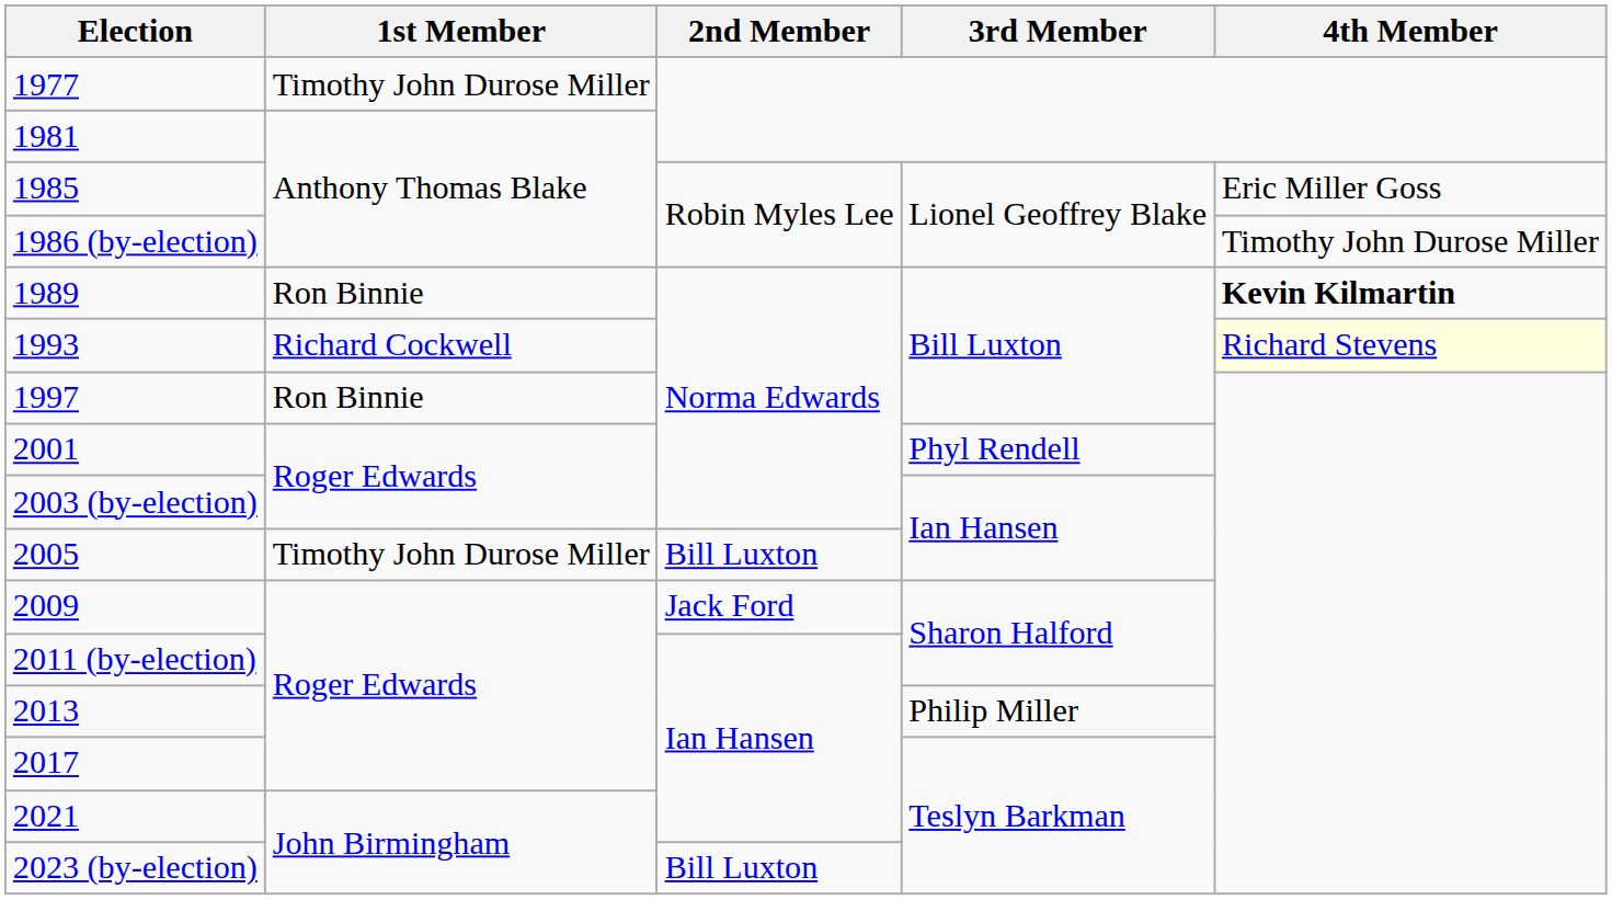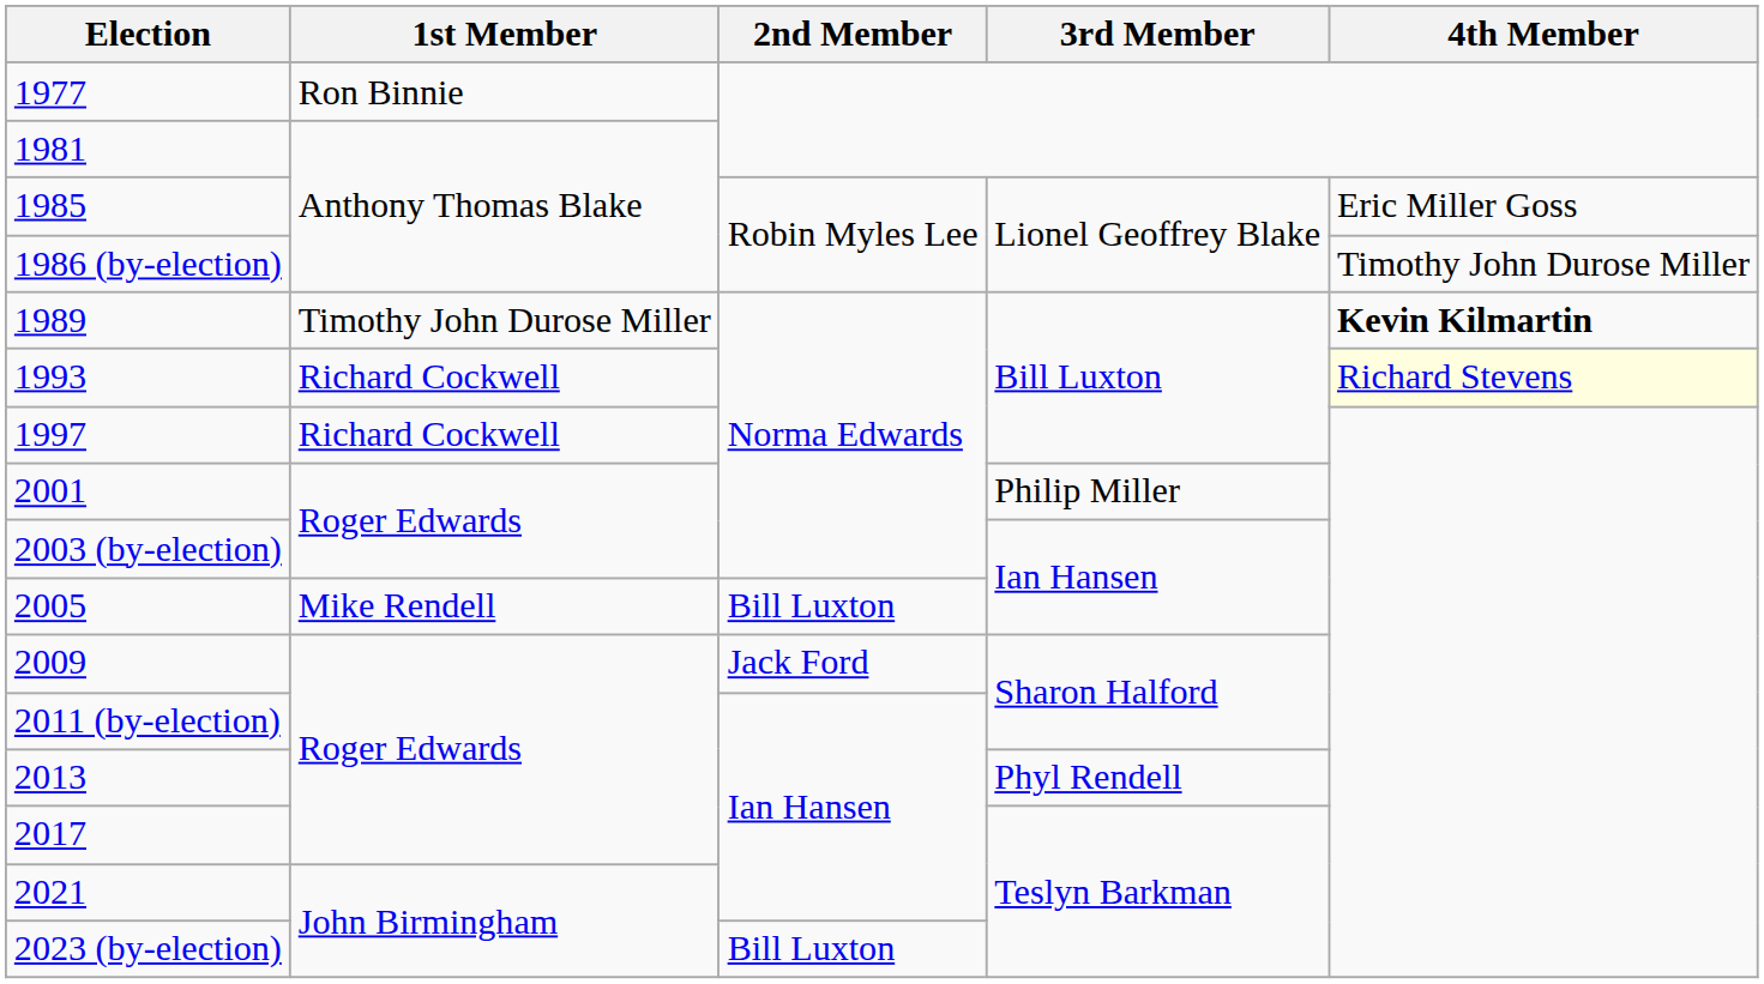 <table class="wikitable">
 <tr>
 <th>Election</th>
 <th>1st Member</th>
 <th>2nd Member</th>
 <th>3rd Member</th>
 <th>4th Member</th>
 </tr>
 <tr>
 <td><a href='#'>1977</a></td>
-<td>Timothy John Durose Miller</td>
+<td>Ron Binnie</td>
 <td rowspan="2" colspan="3"></td>
 </tr>
 <tr>
 <td><a href='#'>1981</a></td>
 <td rowspan="3">Anthony Thomas Blake</td>
 </tr>
 <tr>
 <td><a href='#'>1985</a></td>
 <td rowspan="2">Robin Myles Lee</td>
 <td rowspan="2">Lionel Geoffrey Blake</td>
 <td>Eric Miller Goss</td>
 </tr>
 <tr>
 <td><a href='#'>1986 (by-election)</a></td>
 <td>Timothy John Durose Miller</td>
 </tr>
 <tr>
 <td><a href='#'>1989</a></td>
-<td>Ron Binnie</td>
+<td>Timothy John Durose Miller</td>
 <td rowspan="5"><a href='#'>Norma Edwards</a></td>
 <td rowspan="3"><a href='#'>Bill Luxton</a></td>
 <td><strong>Kevin Kilmartin</strong></td>
 </tr>
 <tr>
 <td><a href='#'>1993</a></td>
 <td><a href='#'>Richard Cockwell</a></td>
 <td style="background: lightyellow;"><a href='#'>Richard Stevens</a></td>
 </tr>
 <tr>
 <td><a href='#'>1997</a></td>
-<td>Ron Binnie</td>
+<td><a href='#'>Richard Cockwell</a></td>
 <td rowspan="10"></td>
 </tr>
 <tr>
 <td><a href='#'>2001</a></td>
 <td rowspan="2"><a href='#'>Roger Edwards</a></td>
-<td><a href='#'>Phyl Rendell</a></td>
+<td>Philip Miller</td>
 </tr>
 <tr>
 <td><a href='#'>2003 (by-election)</a></td>
 <td rowspan="2"><a href='#'>Ian Hansen</a></td>
 </tr>
 <tr>
 <td><a href='#'>2005</a></td>
-<td>Timothy John Durose Miller</td>
+<td><a href='#'>Mike Rendell</a></td>
 <td><a href='#'>Bill Luxton</a></td>
 </tr>
 <tr>
 <td><a href='#'>2009</a></td>
 <td rowspan="4"><a href='#'>Roger Edwards</a></td>
 <td><a href='#'>Jack Ford</a></td>
 <td rowspan="2"><a href='#'>Sharon Halford</a></td>
 </tr>
 <tr>
 <td><a href='#'>2011 (by-election)</a></td>
 <td rowspan="4"><a href='#'>Ian Hansen</a></td>
 </tr>
 <tr>
 <td><a href='#'>2013</a></td>
-<td>Philip Miller</td>
+<td><a href='#'>Phyl Rendell</a></td>
 </tr>
 <tr>
 <td><a href='#'>2017</a></td>
 <td rowspan=3><a href='#'>Teslyn Barkman</a></td>
 </tr>
 <tr>
 <td><a href='#'>2021</a></td>
 <td rowspan=2><a href='#'>John Birmingham</a></td>
 </tr>
 <tr>
 <td><a href='#'>2023 (by-election)</a></td>
 <td><a href='#'>Bill Luxton</a></td>
 </tr>
 </table>
